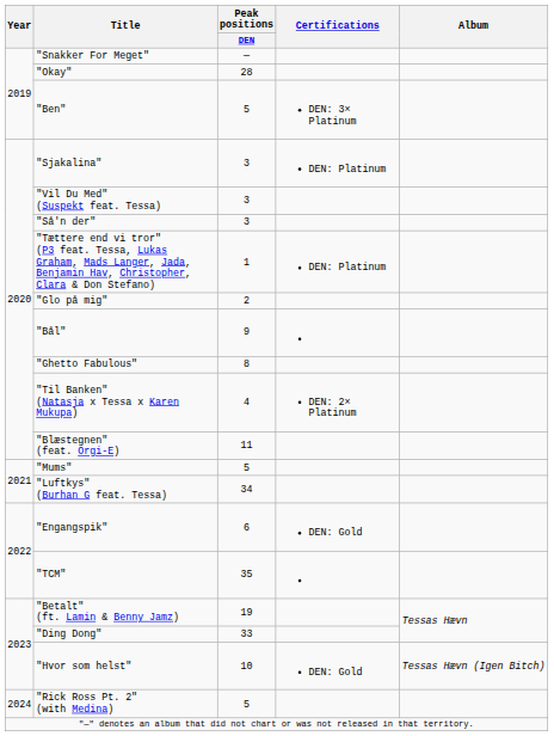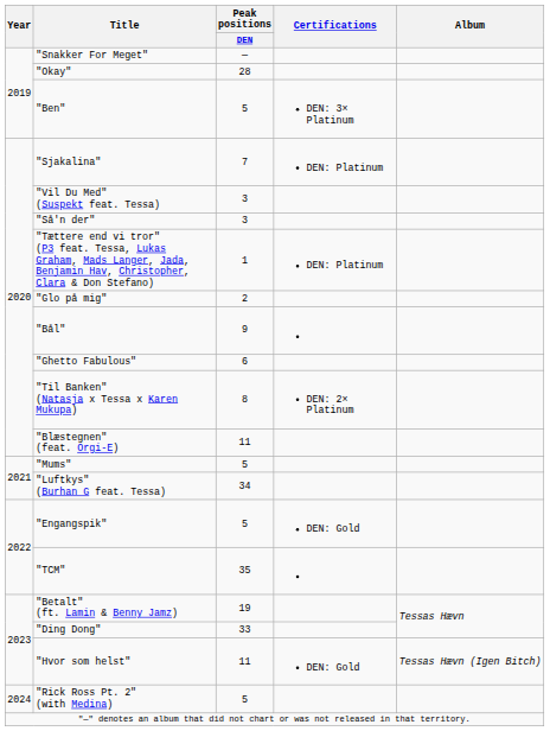 <table class="wikitable plainrowheaders" style="text-align:left;" border="1">
 <tr>
 <th scope="col" rowspan="2">Year</th>
 <th scope="col" rowspan="2" style="width:18em;">Title</th>
 <th scope="col" colspan="1">Peak positions</th>
 <th scope="col" rowspan="2" style="width:12em;"><a href='#'>Certifications</a></th>
 <th scope="col" rowspan="2">Album</th>
 </tr>
 <tr>
 <th scope="col" style="width:5em;font-size:90%;"><a href='#'>DEN</a><br></th>
 </tr>
 <tr>
 <td rowspan="3">2019</td>
 <td>"Snakker For Meget"</td>
 <td style="text-align:center;">—</td>
 <td></td>
 <td style="text-align:center;"></td>
 </tr>
 <tr>
 <td>"Okay"</td>
 <td style="text-align:center;">28</td>
 <td></td>
 <td></td>
 </tr>
 <tr>
 <td>"Ben"</td>
 <td style="text-align:center;">5</td>
 <td><br><ul><li>DEN: 3× Platinum</li></ul></td>
 <td></td>
 </tr>
 <tr>
 <td rowspan="9">2020</td>
 <td>"Sjakalina"</td>
-<td style="text-align:center;">3</td>
+<td style="text-align:center;">7</td>
 <td><br><ul><li>DEN: Platinum</li></ul></td>
 <td></td>
 </tr>
 <tr>
 <td>"Vil Du Med"<br><span>(<a href='#'>Suspekt</a> feat. Tessa)</span></td>
 <td style="text-align:center;">3</td>
 <td></td>
 <td></td>
 </tr>
 <tr>
 <td>"Så'n der"</td>
 <td style="text-align:center;">3</td>
 <td></td>
 <td></td>
 </tr>
 <tr>
 <td>"Tættere end vi tror" <br><span>(<a href='#'>P3</a> feat. Tessa, <a href='#'>Lukas Graham</a>, <a href='#'>Mads Langer</a>, <a href='#'>Jada</a>, <a href='#'>Benjamin Hav</a>, <a href='#'>Christopher</a>, <a href='#'>Clara</a> & Don Stefano)</span></td>
 <td style="text-align:center;">1</td>
 <td><br><ul><li>DEN: Platinum</li></ul></td>
 <td></td>
 </tr>
 <tr>
 <td>"Glo på mig"</td>
 <td style="text-align:center;">2</td>
 <td></td>
 <td></td>
 </tr>
 <tr>
 <td>"Bål"</td>
 <td style="text-align:center;">9</td>
 <td><br><ul><li></li></ul></td>
 <td></td>
 </tr>
 <tr>
 <td>"Ghetto Fabulous"</td>
-<td style="text-align:center;">8</td>
+<td style="text-align:center;">6</td>
 <td></td>
 <td></td>
 </tr>
 <tr>
 <td>"Til Banken"<br><span>(<a href='#'>Natasja</a> x Tessa x <a href='#'>Karen Mukupa</a>)</span></td>
-<td style="text-align:center;">4</td>
+<td style="text-align:center;">8</td>
 <td><br><ul><li>DEN: 2× Platinum</li></ul></td>
 </tr>
 <tr>
 <td>"Blæstegnen"<br><span>(feat. <a href='#'>Orgi-E</a>)</span></td>
 <td style="text-align:center;">11</td>
 <td></td>
 <td></td>
 </tr>
 <tr>
 <td rowspan="2">2021</td>
 <td>"Mums"</td>
 <td style="text-align:center;">5</td>
 <td></td>
 <td></td>
 </tr>
 <tr>
 <td>"Luftkys" <br><span>(<a href='#'>Burhan G</a> feat. Tessa)</span></td>
 <td style="text-align:center;">34</td>
 <td></td>
 <td></td>
 </tr>
 <tr>
 <td rowspan="2">2022</td>
 <td>"Engangspik"</td>
-<td style="text-align:center;">6</td>
+<td style="text-align:center;">5</td>
 <td><br><ul><li>DEN: Gold</li></ul></td>
 </tr>
 <tr>
 <td>"TCM"</td>
 <td style="text-align:center;">35</td>
 <td><br><ul><li></li></ul></td>
 <td></td>
 </tr>
 <tr>
 <td rowspan="3">2023</td>
 <td>"Betalt"<br><span>(ft. <a href='#'>Lamin</a> & <a href='#'>Benny Jamz</a>)</span></td>
 <td style="text-align:center;">19</td>
 <td></td>
 <td rowspan="2"><em>Tessas Hævn</em></td>
 </tr>
 <tr>
 <td>"Ding Dong"</td>
 <td style="text-align:center;">33</td>
 <td></td>
 </tr>
 <tr>
 <td>"Hvor som helst"</td>
-<td style="text-align:center;">10</td>
+<td style="text-align:center;">11</td>
 <td><br><ul><li>DEN: Gold</li></ul></td>
 <td><em>Tessas Hævn (Igen Bitch)</em></td>
 </tr>
 <tr>
 <td>2024</td>
 <td>"Rick Ross Pt. 2"<br><span>(with <a href='#'>Medina</a>)</span></td>
 <td style="text-align:center;">5<br></td>
 <td></td>
 <td></td>
 </tr>
 <tr>
 <td colspan="5" style="font-size:85%; text-align:center">"—" denotes an album that did not chart or was not released in that territory.</td>
 </tr>
 </table>
